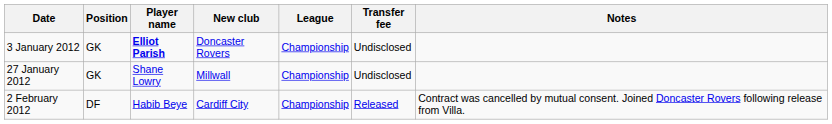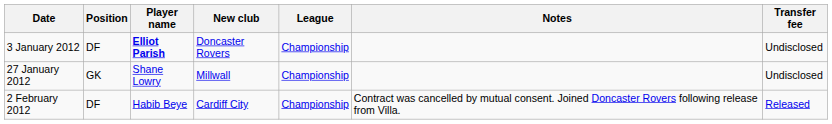 <table class="wikitable">
 <tr>
 <th>Date</th>
 <th>Position</th>
 <th>Player name</th>
 <th>New club</th>
 <th>League</th>
+<th>Notes</th>
 <th>Transfer fee</th>
-<th>Notes</th>
 </tr>
 <tr>
 <td>3 January 2012</td>
-<td>GK</td>
+<td>DF</td>
 <td><strong> <a href='#'>Elliot Parish</a></strong></td>
 <td> <a href='#'>Doncaster Rovers</a></td>
 <td> <a href='#'>Championship</a></td>
+<td></td>
 <td>Undisclosed</td>
-<td></td>
 </tr>
 <tr>
 <td>27 January 2012</td>
 <td>GK</td>
 <td> <a href='#'>Shane Lowry</a></td>
 <td> <a href='#'>Millwall</a></td>
 <td> <a href='#'>Championship</a></td>
+<td></td>
 <td>Undisclosed</td>
-<td></td>
 </tr>
 <tr>
 <td>2 February 2012</td>
 <td>DF</td>
 <td> <a href='#'>Habib Beye</a></td>
 <td> <a href='#'>Cardiff City</a></td>
 <td> <a href='#'>Championship</a></td>
+<td>Contract was cancelled by mutual consent. Joined <a href='#'>Doncaster Rovers</a> following release from Villa.</td>
 <td><a href='#'>Released</a></td>
-<td>Contract was cancelled by mutual consent. Joined <a href='#'>Doncaster Rovers</a> following release from Villa.</td>
 </tr>
 </table>
